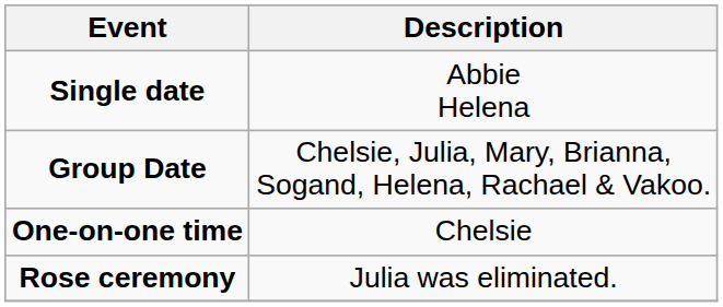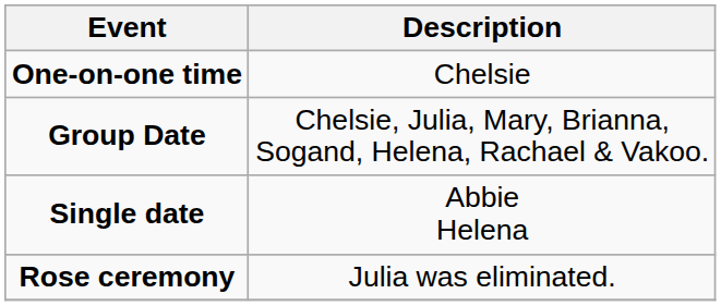 <table class="wikitable sortable" style="text-align:center;">
 <tr>
 <th>Event</th>
 <th>Description</th>
 </tr>
 <tr>
-<td><strong>Single date</strong></td>
-<td>Abbie<br>Helena</td>
+<td><strong>One-on-one time</strong></td>
+<td>Chelsie</td>
 </tr>
 <tr>
 <td><strong>Group Date</strong></td>
 <td>Chelsie, Julia, Mary, Brianna,<br>Sogand, Helena, Rachael & Vakoo.</td>
 </tr>
 <tr>
-<td><strong>One-on-one time</strong></td>
-<td>Chelsie</td>
+<td><strong>Single date</strong></td>
+<td>Abbie<br>Helena</td>
 </tr>
 <tr>
 <td><strong>Rose ceremony</strong></td>
 <td>Julia was eliminated.</td>
 </tr>
 <tr>
 </tr>
 </table>
